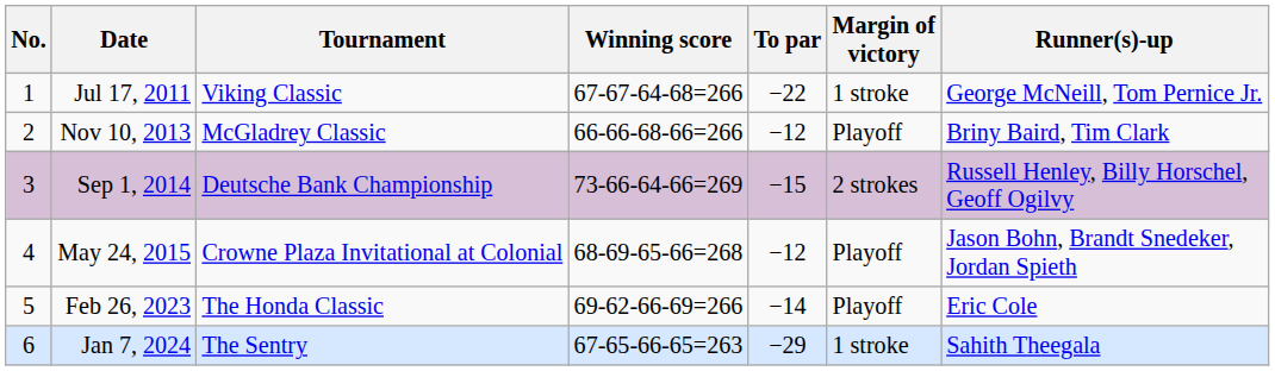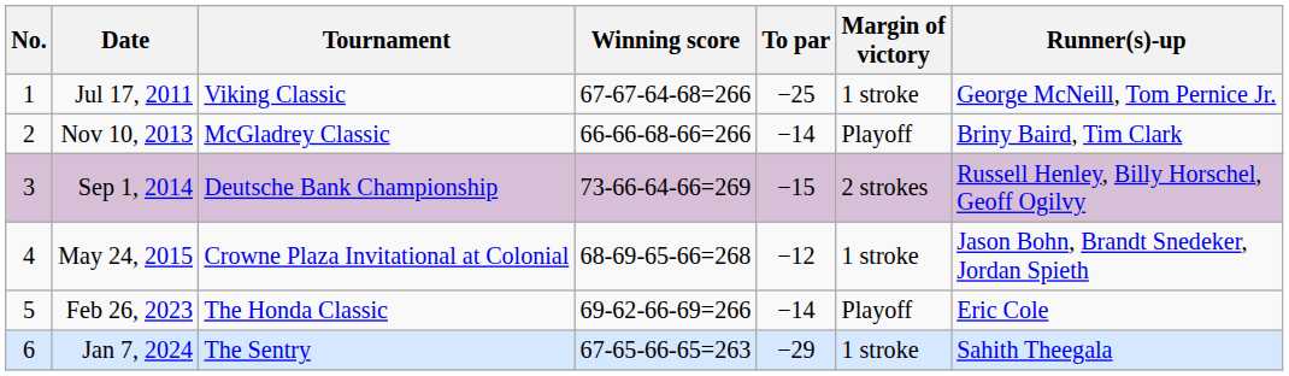 <table class="wikitable" style="font-size:95%;">
 <tr>
 <th>No.</th>
 <th>Date</th>
 <th>Tournament</th>
 <th>Winning score</th>
 <th>To par</th>
 <th>Margin of<br>victory</th>
 <th>Runner(s)-up</th>
 </tr>
 <tr>
 <td align=center>1</td>
 <td align=right>Jul 17, <a href='#'>2011</a></td>
 <td><a href='#'>Viking Classic</a></td>
 <td align=right>67-67-64-68=266</td>
-<td align=center>−22</td>
+<td align=center>−25</td>
 <td>1 stroke</td>
 <td> <a href='#'>George McNeill</a>,  <a href='#'>Tom Pernice Jr.</a></td>
 </tr>
 <tr>
 <td align=center>2</td>
 <td align=right>Nov 10, <a href='#'>2013</a></td>
 <td><a href='#'>McGladrey Classic</a></td>
 <td align=right>66-66-68-66=266</td>
-<td align=center>−12</td>
+<td align=center>−14</td>
 <td>Playoff</td>
 <td> <a href='#'>Briny Baird</a>,  <a href='#'>Tim Clark</a></td>
 </tr>
 <tr>
 </tr>
 <tr style="background:#D8BFD8;">
 <td align=center>3</td>
 <td align=right>Sep 1, <a href='#'>2014</a></td>
 <td><a href='#'>Deutsche Bank Championship</a></td>
 <td align=right>73-66-64-66=269</td>
 <td align=center>−15</td>
 <td>2 strokes</td>
 <td> <a href='#'>Russell Henley</a>,  <a href='#'>Billy Horschel</a>,<br> <a href='#'>Geoff Ogilvy</a></td>
 </tr>
 <tr>
 <td align=center>4</td>
 <td align=right>May 24, <a href='#'>2015</a></td>
 <td><a href='#'>Crowne Plaza Invitational at Colonial</a></td>
 <td align=right>68-69-65-66=268</td>
 <td align=center>−12</td>
-<td>Playoff</td>
+<td>1 stroke</td>
 <td> <a href='#'>Jason Bohn</a>,  <a href='#'>Brandt Snedeker</a>,<br> <a href='#'>Jordan Spieth</a></td>
 </tr>
 <tr>
 <td align=center>5</td>
 <td align=right>Feb 26, <a href='#'>2023</a></td>
 <td><a href='#'>The Honda Classic</a></td>
 <td align=right>69-62-66-69=266</td>
 <td align=center>−14</td>
 <td>Playoff</td>
 <td> <a href='#'>Eric Cole</a></td>
 </tr>
 <tr style="background:#D6E8FF;">
 <td align=center>6</td>
 <td align=right>Jan 7, <a href='#'>2024</a></td>
 <td><a href='#'>The Sentry</a></td>
 <td align=right>67-65-66-65=263</td>
 <td align=center>−29</td>
 <td>1 stroke</td>
 <td> <a href='#'>Sahith Theegala</a></td>
 </tr>
 </table>
